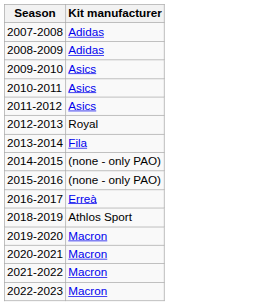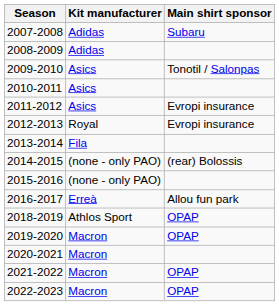 <table class="wikitable">
 <tr>
 <th>Season</th>
 <th>Kit manufacturer</th>
+<th>Main shirt sponsor</th>
 </tr>
 <tr>
 <td>2007-2008 </td>
 <td><a href='#'>Adidas</a></td>
+<td><a href='#'>Subaru</a></td>
 </tr>
 <tr>
 <td>2008-2009 </td>
 <td><a href='#'>Adidas</a></td>
+<td></td>
 </tr>
 <tr>
 <td>2009-2010 </td>
 <td><a href='#'>Asics</a></td>
+<td>Tonotil / <a href='#'>Salonpas</a></td>
 </tr>
 <tr>
 <td>2010-2011 </td>
 <td><a href='#'>Asics</a></td>
+<td></td>
 </tr>
 <tr>
 <td>2011-2012 </td>
 <td><a href='#'>Asics</a></td>
+<td>Evropi insurance</td>
 </tr>
 <tr>
 <td>2012-2013 </td>
 <td>Royal</td>
+<td>Evropi insurance</td>
 </tr>
 <tr>
 <td>2013-2014 </td>
 <td><a href='#'>Fila</a></td>
+<td></td>
 </tr>
 <tr>
 <td>2014-2015 </td>
 <td>(none - only PAO)</td>
+<td>(rear) Bolossis</td>
 </tr>
 <tr>
 <td>2015-2016 </td>
 <td>(none - only PAO)</td>
+<td></td>
 </tr>
 <tr>
 <td>2016-2017 </td>
 <td><a href='#'>Erreà</a></td>
+<td>Allou fun park</td>
 </tr>
 <tr>
 <td>2018-2019 </td>
 <td>Athlos Sport</td>
+<td><a href='#'>OPAP</a></td>
 </tr>
 <tr>
 <td>2019-2020 </td>
 <td><a href='#'>Macron</a></td>
+<td><a href='#'>OPAP</a></td>
 </tr>
 <tr>
 <td>2020-2021 </td>
 <td><a href='#'>Macron</a></td>
+<td></td>
 </tr>
 <tr>
 <td>2021-2022 </td>
 <td><a href='#'>Macron</a></td>
+<td><a href='#'>OPAP</a></td>
 </tr>
 <tr>
 <td>2022-2023 </td>
 <td><a href='#'>Macron</a></td>
+<td><a href='#'>OPAP</a></td>
 </tr>
 </table>
